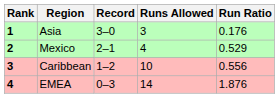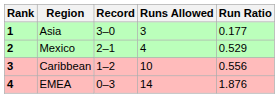 <table class="wikitable">
 <tr>
 <th>Rank</th>
 <th>Region</th>
 <th>Record</th>
 <th>Runs Allowed</th>
 <th>Run Ratio</th>
 </tr>
 <tr bgcolor=#bbffbb>
 <td><strong>1</strong></td>
 <td>Asia</td>
 <td>3–0</td>
 <td>3</td>
-<td>0.176</td>
+<td>0.177</td>
 </tr>
 <tr bgcolor=#bbffbb>
 <td><strong>2</strong></td>
 <td>Mexico</td>
 <td>2–1</td>
 <td>4</td>
 <td>0.529</td>
 </tr>
 <tr bgcolor=#ffbbbb>
 <td><strong>3</strong></td>
 <td>Caribbean</td>
 <td>1–2</td>
 <td>10</td>
 <td>0.556</td>
 </tr>
 <tr bgcolor=#ffbbbb>
 <td><strong>4</strong></td>
 <td>EMEA</td>
 <td>0–3</td>
 <td>14</td>
 <td>1.876</td>
 </tr>
 </table>
